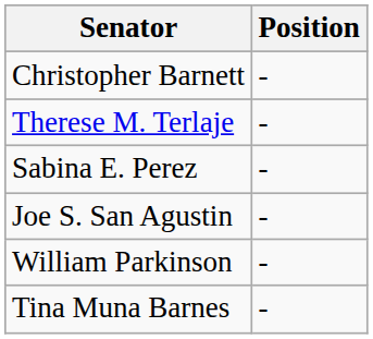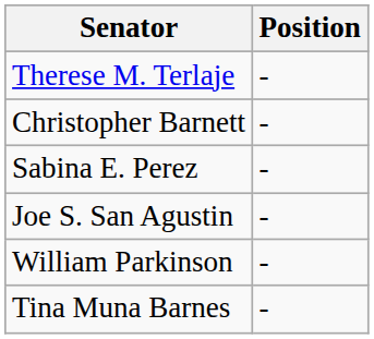 <table class="wikitable">
 <tr>
 <th>Senator</th>
 <th>Position</th>
 </tr>
 <tr>
-<td>Christopher Barnett</td>
+<td><a href='#'>Therese M. Terlaje</a></td>
 <td>-</td>
 </tr>
 <tr>
-<td><a href='#'>Therese M. Terlaje</a></td>
+<td>Christopher Barnett</td>
 <td>-</td>
 </tr>
 <tr>
 <td>Sabina E. Perez</td>
 <td>-</td>
 </tr>
 <tr>
 <td>Joe S. San Agustin</td>
 <td>-</td>
 </tr>
 <tr>
 <td>William Parkinson</td>
 <td>-</td>
 </tr>
 <tr>
 <td>Tina Muna Barnes</td>
 <td>-</td>
 </tr>
 </table>
